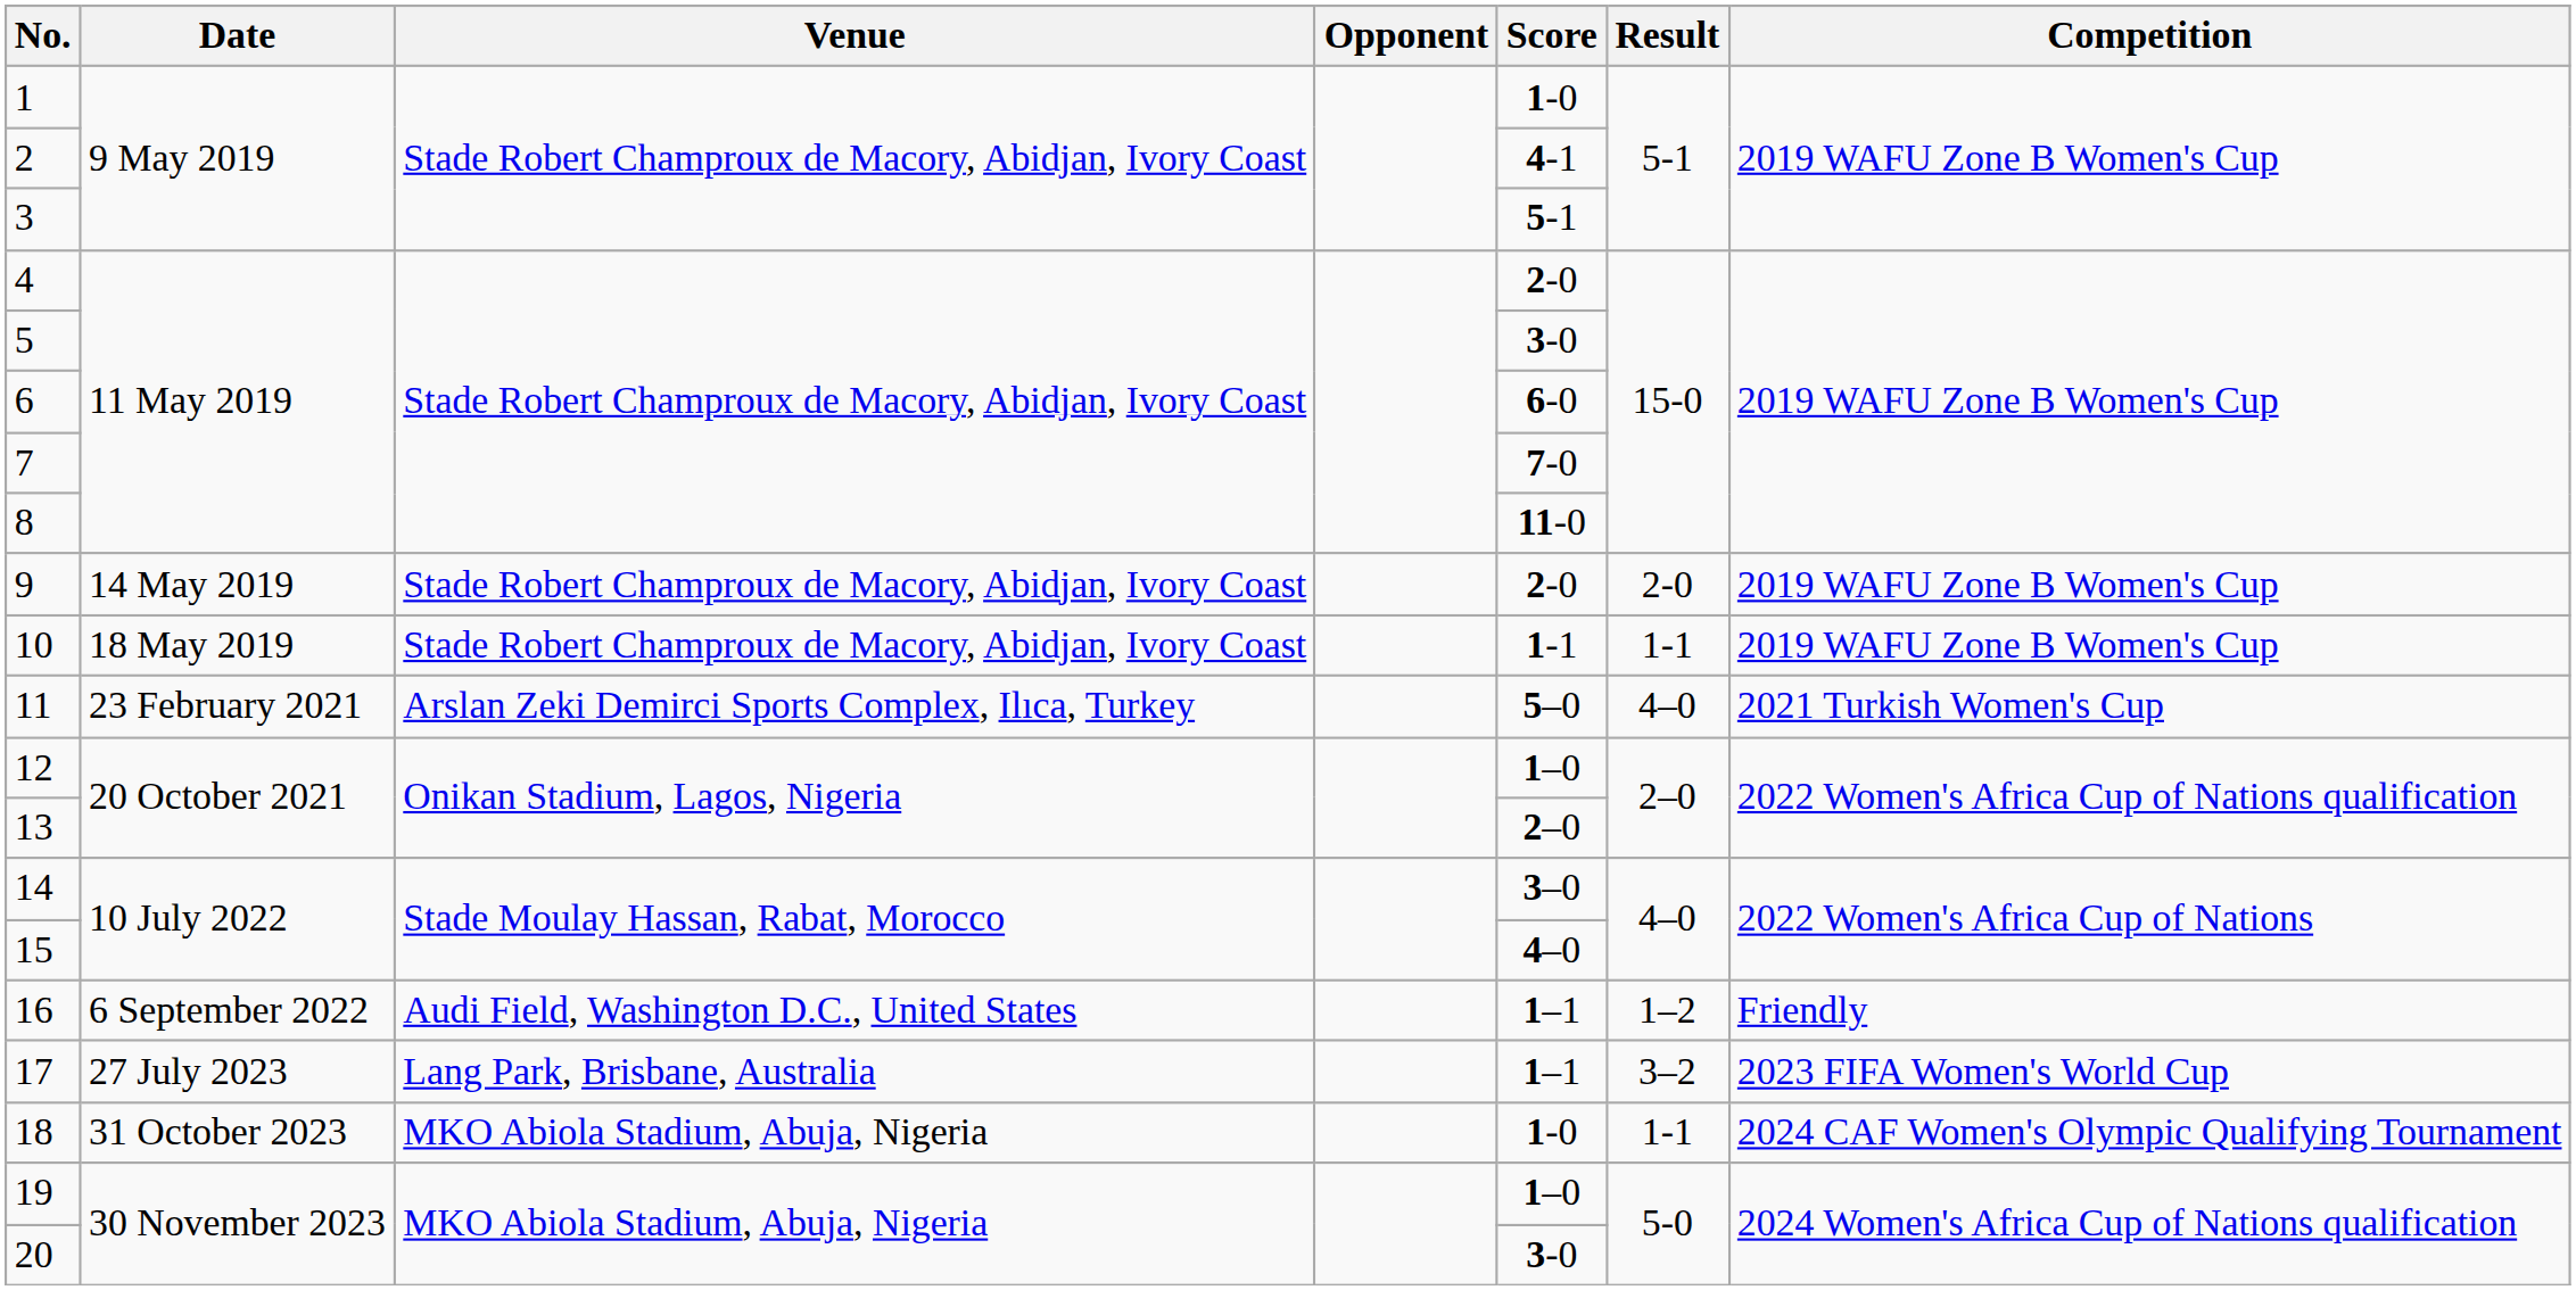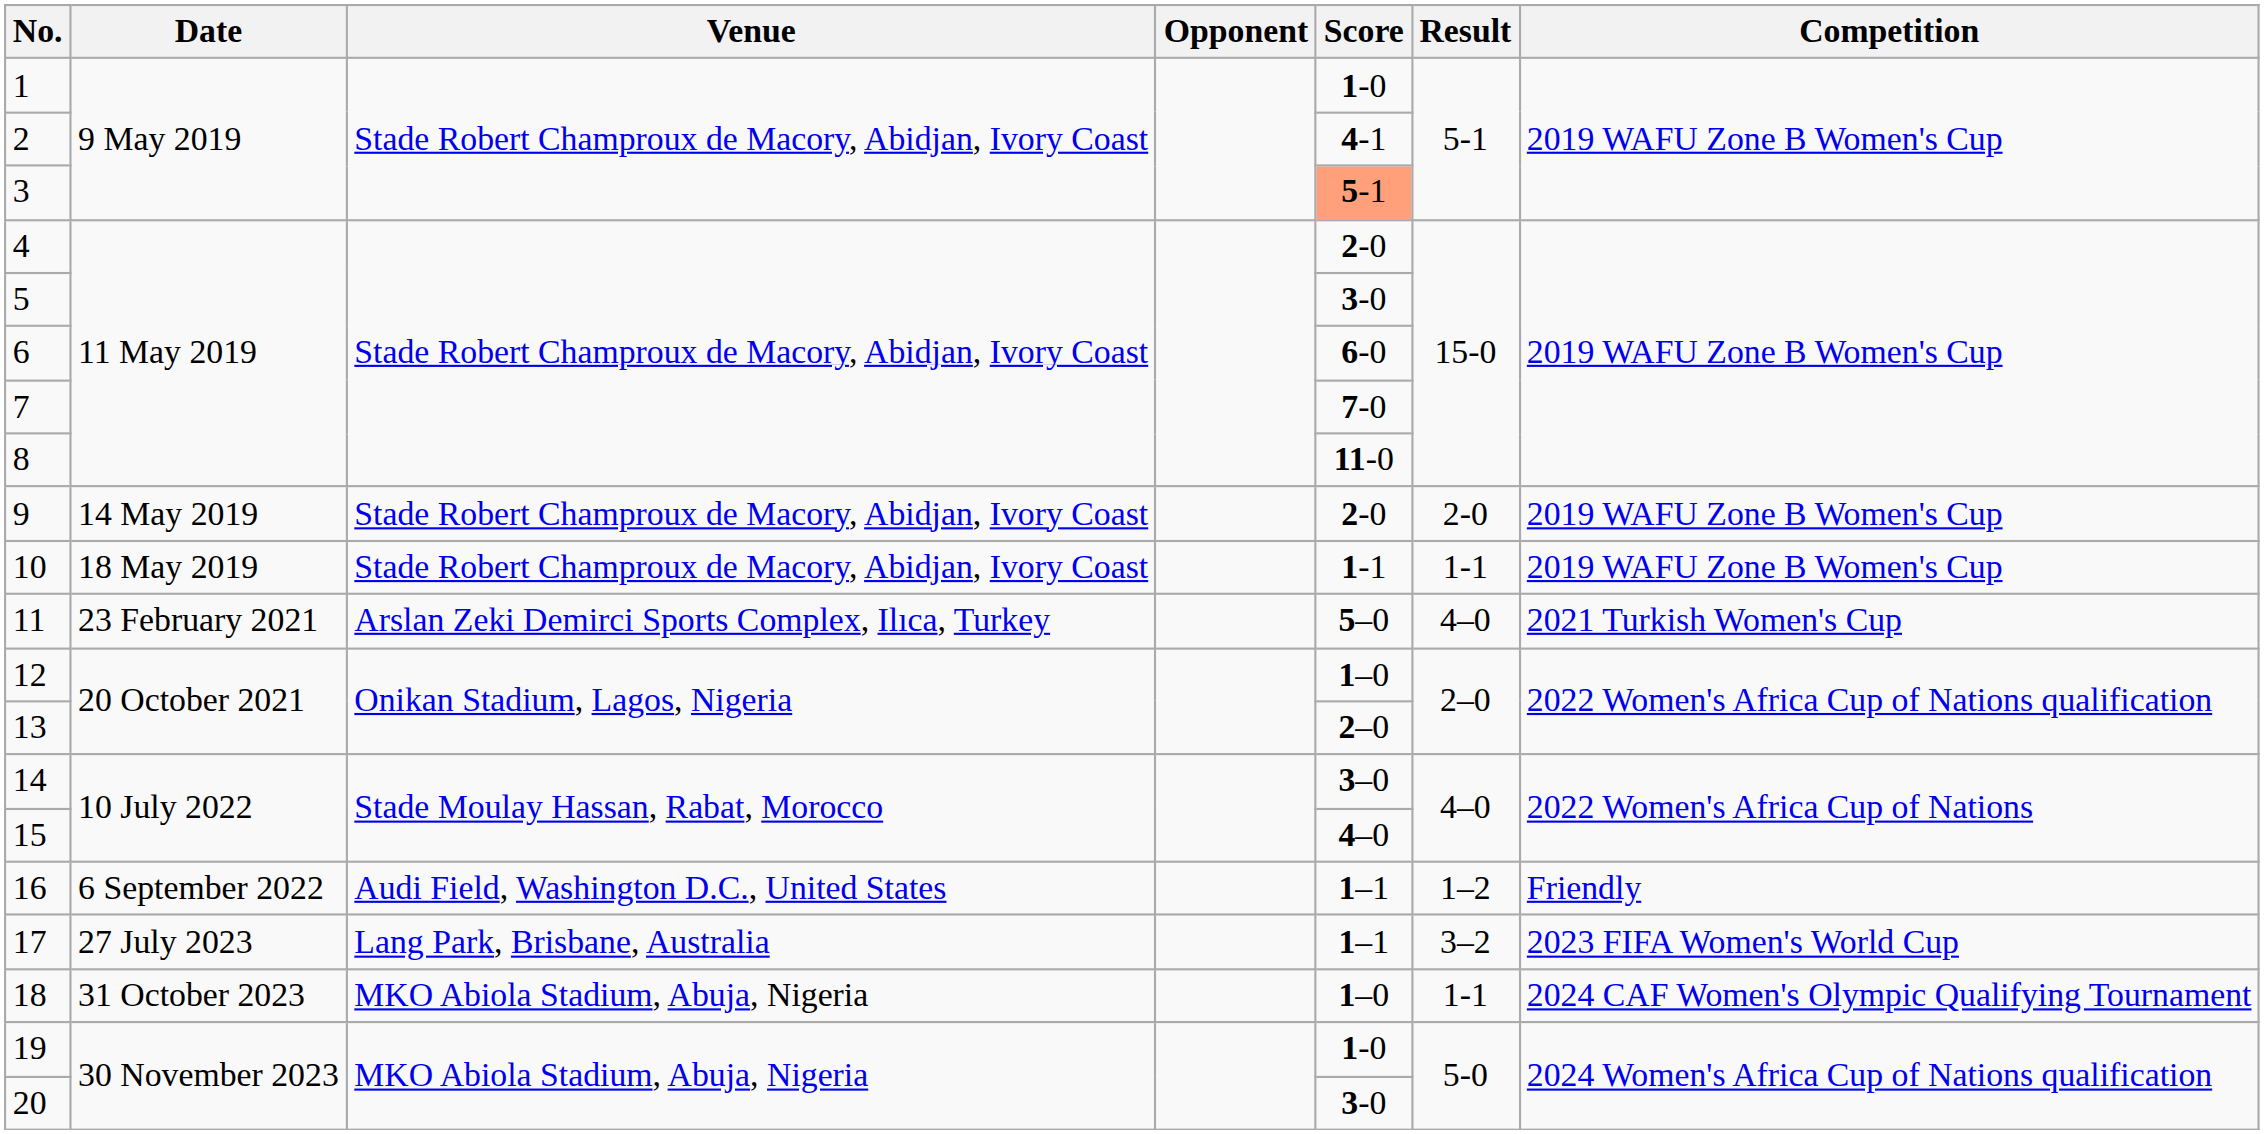 <table class="wikitable">
 <tr>
 <th>No.</th>
 <th>Date</th>
 <th>Venue</th>
 <th>Opponent</th>
 <th>Score</th>
 <th>Result</th>
 <th>Competition</th>
 </tr>
 <tr>
 <td>1</td>
 <td rowspan=3>9 May 2019</td>
 <td rowspan=3><a href='#'>Stade Robert Champroux de Macory</a>, <a href='#'>Abidjan</a>, <a href='#'>Ivory Coast</a></td>
 <td rowspan=3></td>
 <td align=center><strong>1</strong>-0</td>
 <td rowspan=3 align=center>5-1</td>
 <td rowspan=3><a href='#'>2019 WAFU Zone B Women's Cup</a></td>
 </tr>
 <tr>
 <td>2</td>
 <td align=center><strong>4</strong>-1</td>
 </tr>
 <tr>
 <td>3</td>
-<td align=center><strong>5</strong>-1</td>
+<td align=center style="background: lightsalmon;"><strong>5</strong>-1</td>
 </tr>
 <tr>
 <td>4</td>
 <td rowspan=5>11 May 2019</td>
 <td rowspan=5><a href='#'>Stade Robert Champroux de Macory</a>, <a href='#'>Abidjan</a>, <a href='#'>Ivory Coast</a></td>
 <td rowspan=5></td>
 <td align=center><strong>2</strong>-0</td>
 <td rowspan=5 align=center>15-0</td>
 <td rowspan=5><a href='#'>2019 WAFU Zone B Women's Cup</a></td>
 </tr>
 <tr>
 <td>5</td>
 <td align=center><strong>3</strong>-0</td>
 </tr>
 <tr>
 <td>6</td>
 <td align=center><strong>6</strong>-0</td>
 </tr>
 <tr>
 <td>7</td>
 <td align=center><strong>7</strong>-0</td>
 </tr>
 <tr>
 <td>8</td>
 <td align=center><strong>11</strong>-0</td>
 </tr>
 <tr>
 <td>9</td>
 <td>14 May 2019</td>
 <td><a href='#'>Stade Robert Champroux de Macory</a>, <a href='#'>Abidjan</a>, <a href='#'>Ivory Coast</a></td>
 <td></td>
 <td align=center><strong>2</strong>-0</td>
 <td align=center>2-0</td>
 <td><a href='#'>2019 WAFU Zone B Women's Cup</a></td>
 </tr>
 <tr>
 <td>10</td>
 <td>18 May 2019</td>
 <td><a href='#'>Stade Robert Champroux de Macory</a>, <a href='#'>Abidjan</a>, <a href='#'>Ivory Coast</a></td>
 <td></td>
 <td align=center><strong>1</strong>-1</td>
 <td align=center>1-1</td>
 <td><a href='#'>2019 WAFU Zone B Women's Cup</a></td>
 </tr>
 <tr>
 <td>11</td>
 <td>23 February 2021</td>
 <td><a href='#'>Arslan Zeki Demirci Sports Complex</a>, <a href='#'>Ilıca</a>, <a href='#'>Turkey</a></td>
 <td></td>
 <td align=center><strong>5</strong>–0</td>
 <td align=center>4–0</td>
 <td><a href='#'>2021 Turkish Women's Cup</a></td>
 </tr>
 <tr>
 <td>12</td>
 <td rowspan=2>20 October 2021</td>
 <td rowspan=2><a href='#'>Onikan Stadium</a>, <a href='#'>Lagos</a>, <a href='#'>Nigeria</a></td>
 <td rowspan=2></td>
 <td align=center><strong>1</strong>–0</td>
 <td rowspan=2 align=center>2–0</td>
 <td rowspan=2><a href='#'>2022 Women's Africa Cup of Nations qualification</a></td>
 </tr>
 <tr>
 <td>13</td>
 <td align=center><strong>2</strong>–0</td>
 </tr>
 <tr>
 <td>14</td>
 <td rowspan=2>10 July 2022</td>
 <td rowspan=2><a href='#'>Stade Moulay Hassan</a>, <a href='#'>Rabat</a>, <a href='#'>Morocco</a></td>
 <td rowspan=2></td>
 <td align=center><strong>3</strong>–0</td>
 <td rowspan=2 align=center>4–0</td>
 <td rowspan=2><a href='#'>2022 Women's Africa Cup of Nations</a></td>
 </tr>
 <tr>
 <td>15</td>
 <td align=center><strong>4</strong>–0</td>
 </tr>
 <tr>
 <td>16</td>
 <td>6 September 2022</td>
 <td><a href='#'>Audi Field</a>, <a href='#'>Washington D.C.</a>, <a href='#'>United States</a></td>
 <td></td>
 <td align=center><strong>1</strong>–1</td>
 <td align=center>1–2</td>
 <td><a href='#'>Friendly</a></td>
 </tr>
 <tr>
 <td>17</td>
 <td>27 July 2023</td>
 <td><a href='#'>Lang Park</a>, <a href='#'>Brisbane</a>, <a href='#'>Australia</a></td>
 <td></td>
 <td align=center><strong>1</strong>–1</td>
 <td align=center>3–2</td>
 <td><a href='#'>2023 FIFA Women's World Cup</a></td>
 </tr>
 <tr>
 <td>18</td>
 <td>31 October 2023</td>
 <td><a href='#'>MKO Abiola Stadium</a>, <a href='#'>Abuja</a>, Nigeria</td>
 <td></td>
-<td align=center><strong>1</strong>-0</td>
+<td align=center><strong>1</strong>–0</td>
 <td align=center>1-1</td>
 <td><a href='#'>2024 CAF Women's Olympic Qualifying Tournament</a></td>
 </tr>
 <tr>
 <td>19</td>
 <td rowspan=2>30 November 2023</td>
 <td rowspan=2><a href='#'>MKO Abiola Stadium</a>, <a href='#'>Abuja</a>, <a href='#'>Nigeria</a></td>
 <td rowspan=2></td>
-<td align=center><strong>1</strong>–0</td>
+<td align=center><strong>1</strong>-0</td>
 <td rowspan=2 align=center>5-0</td>
 <td rowspan=2><a href='#'>2024 Women's Africa Cup of Nations qualification</a></td>
 </tr>
 <tr>
 <td>20</td>
 <td align=center><strong>3</strong>-0</td>
 </tr>
 </table>
